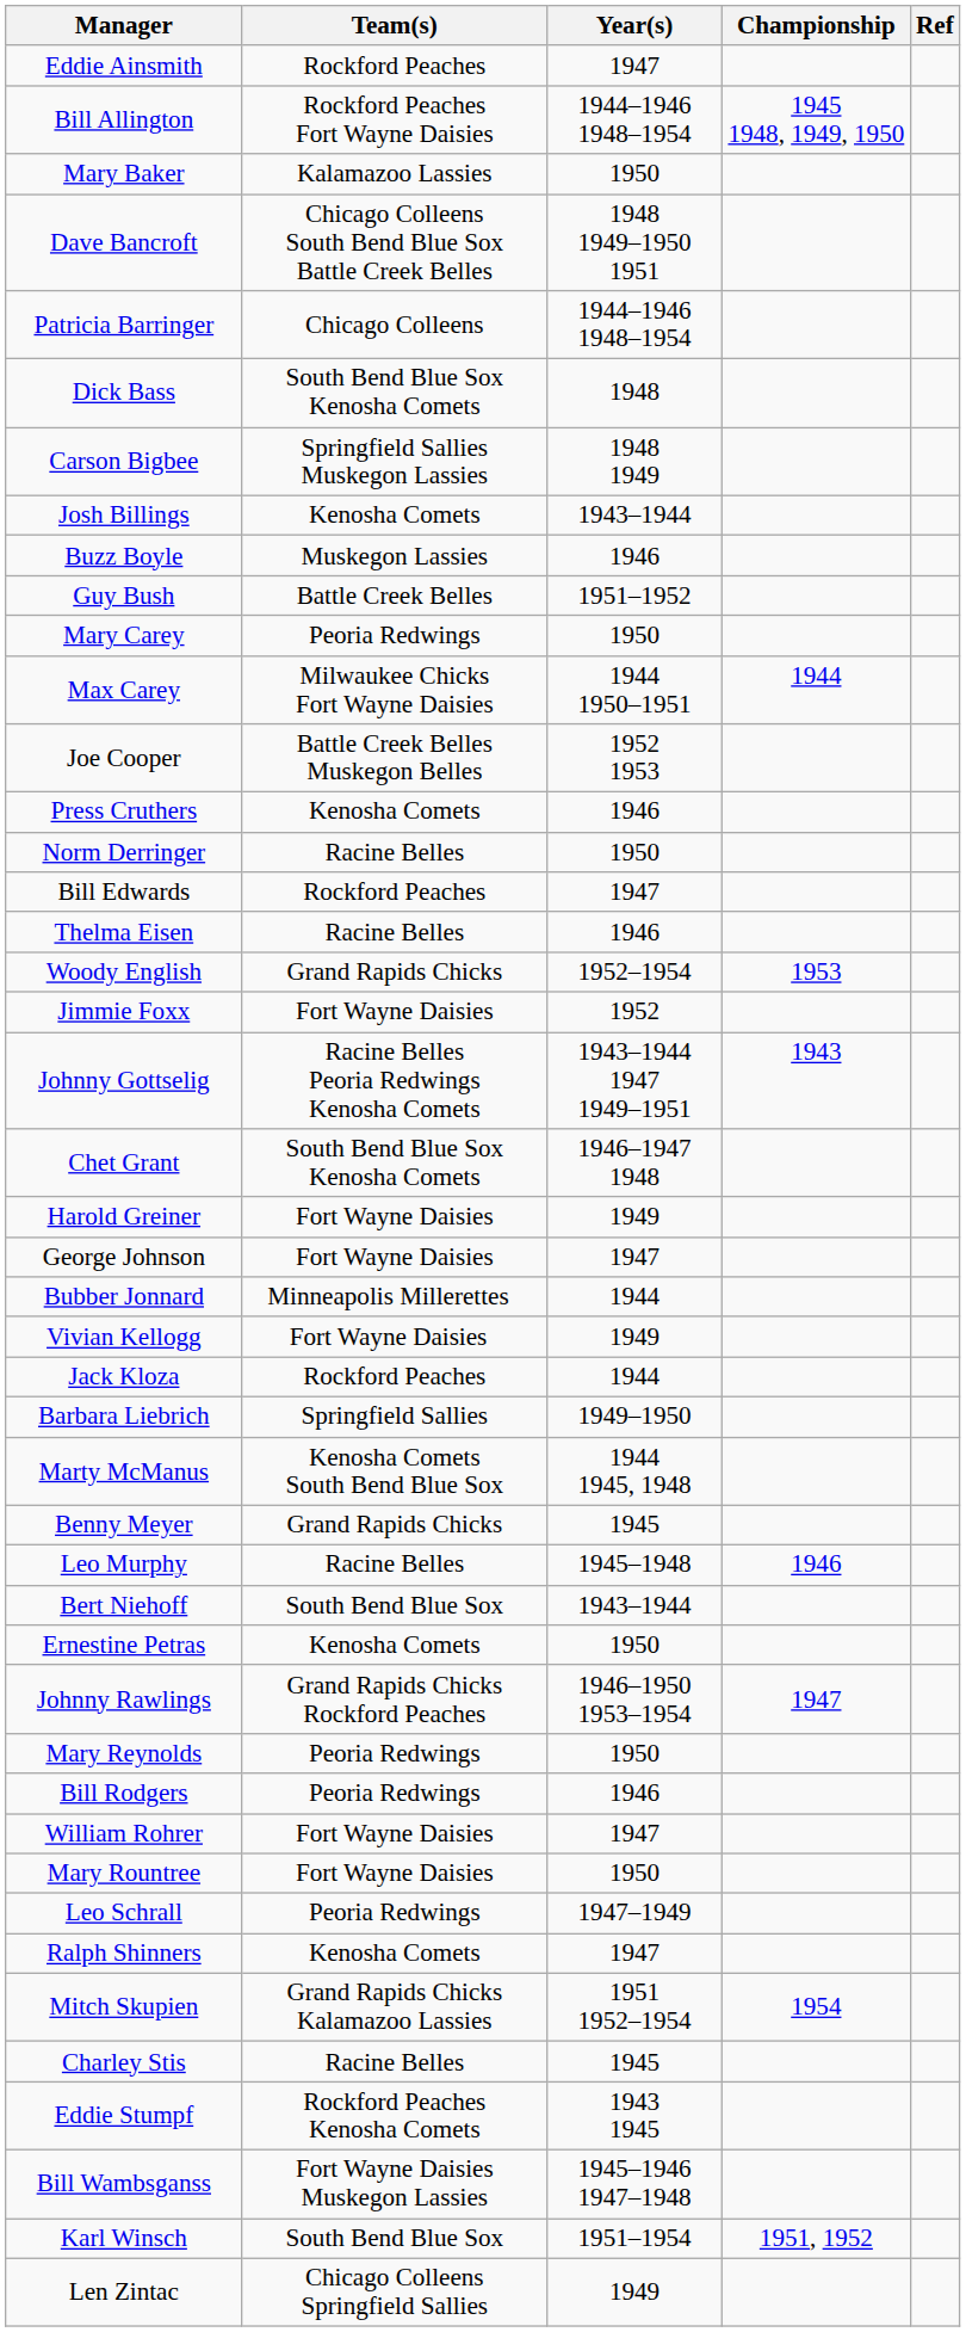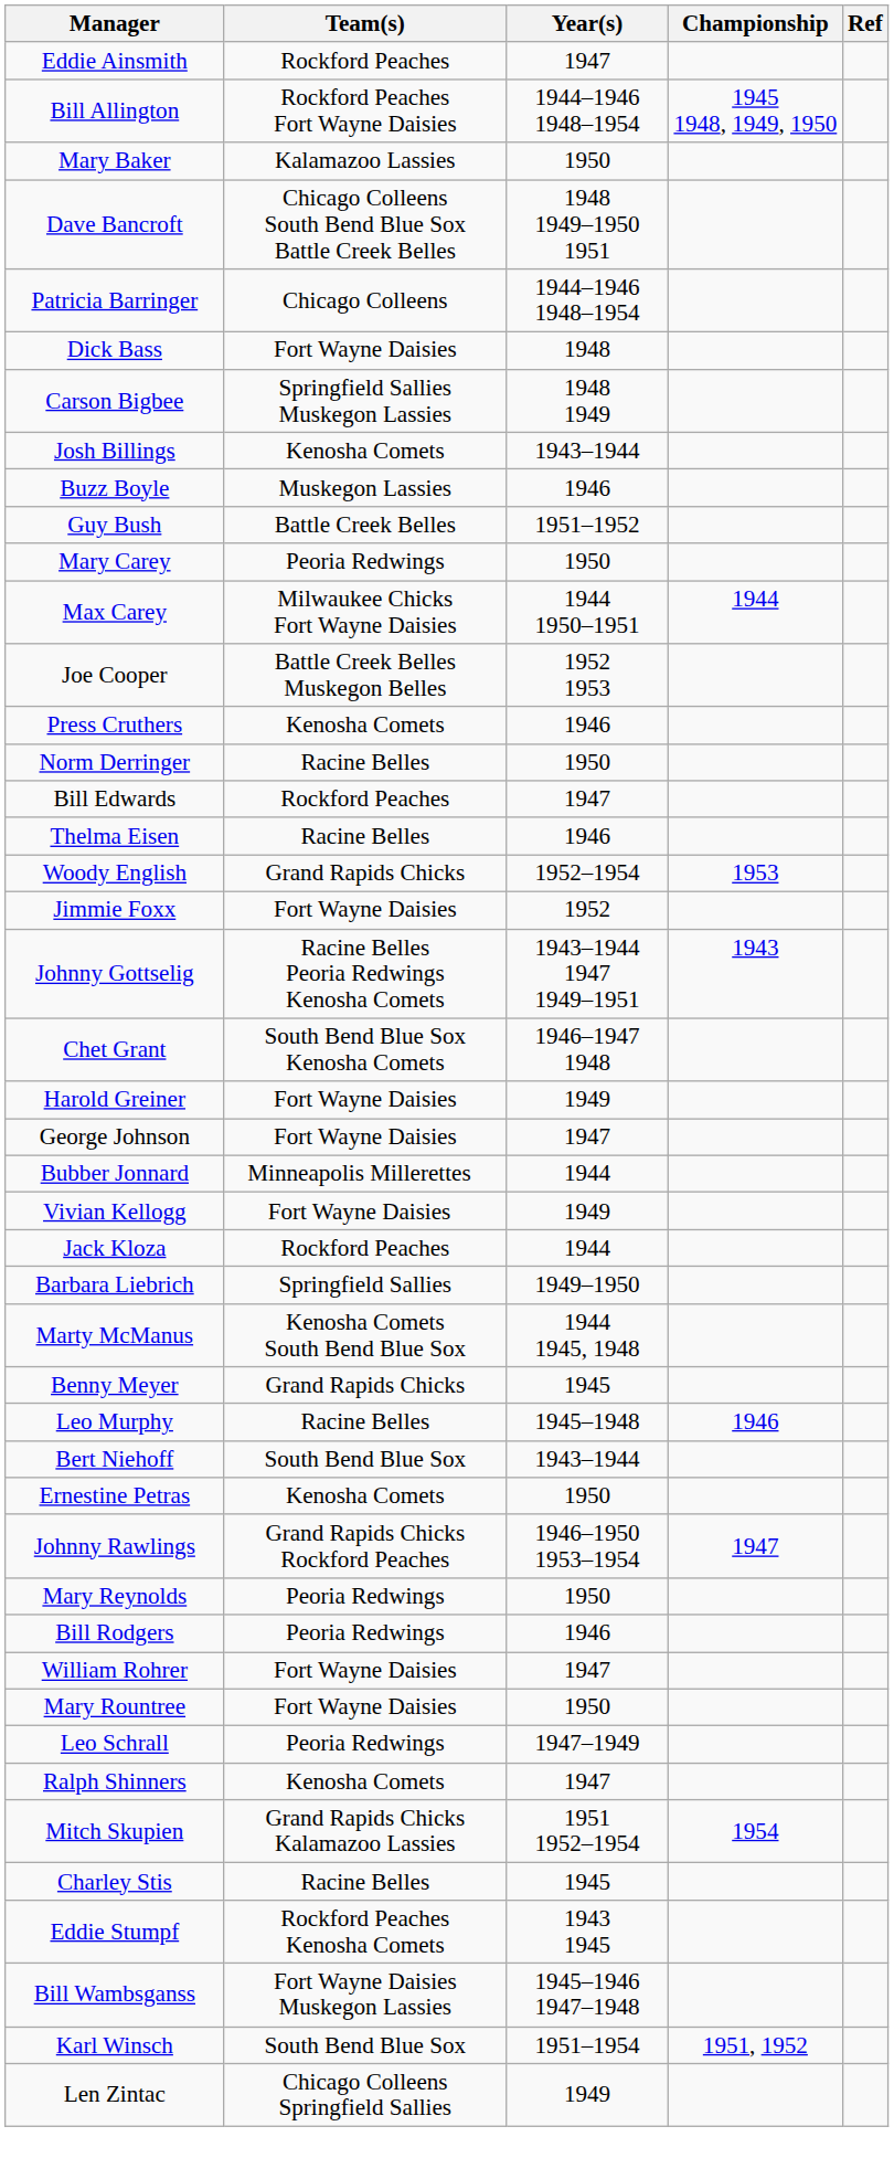 <table class="wikitable">
 <tr>
 <th>Manager</th>
 <th>Team(s)</th>
 <th>Year(s)</th>
 <th>Championship</th>
 <th>Ref</th>
 </tr>
 <tr align=center>
 <td><a href='#'>Eddie Ainsmith</a></td>
 <td align=center>Rockford Peaches</td>
 <td>1947</td>
 <td></td>
 <td></td>
 </tr>
 <tr align=center>
 <td><a href='#'>Bill Allington</a></td>
 <td align=center>Rockford Peaches<br>Fort Wayne Daisies</td>
 <td>1944–1946<br>1948–1954</td>
 <td><a href='#'>1945</a><br><a href='#'>1948</a>, <a href='#'>1949</a>, <a href='#'>1950</a><br></td>
 <td></td>
 </tr>
 <tr align=center>
 <td><a href='#'>Mary Baker</a></td>
 <td align=center>Kalamazoo Lassies</td>
 <td>1950</td>
 <td></td>
 <td></td>
 </tr>
 <tr align=center>
 <td><a href='#'>Dave Bancroft</a></td>
 <td align=center>Chicago Colleens<br>South Bend Blue Sox<br>Battle Creek Belles</td>
 <td>1948<br>1949–1950<br>1951</td>
 <td></td>
 <td></td>
 </tr>
 <tr align=center>
 <td><a href='#'>Patricia Barringer</a></td>
 <td align=center>Chicago Colleens</td>
 <td>1944–1946<br>1948–1954</td>
 <td></td>
 <td></td>
 </tr>
 <tr align=center>
 <td><a href='#'>Dick Bass</a></td>
-<td align=center>South Bend Blue Sox<br>Kenosha Comets</td>
+<td align=center>Fort Wayne Daisies</td>
 <td>1948</td>
 <td></td>
 <td></td>
 </tr>
 <tr align=center>
 <td><a href='#'>Carson Bigbee</a></td>
 <td align=center>Springfield Sallies<br>Muskegon Lassies</td>
 <td>1948<br>1949</td>
 <td></td>
 <td></td>
 </tr>
 <tr align=center>
 <td><a href='#'>Josh Billings</a></td>
 <td align=center>Kenosha Comets</td>
 <td>1943–1944</td>
 <td></td>
 <td></td>
 </tr>
 <tr align=center>
 <td><a href='#'>Buzz Boyle</a></td>
 <td align=center>Muskegon Lassies</td>
 <td>1946</td>
 <td></td>
 <td></td>
 </tr>
 <tr align=center>
 <td><a href='#'>Guy Bush</a></td>
 <td align=center>Battle Creek Belles</td>
 <td>1951–1952</td>
 <td></td>
 <td></td>
 </tr>
 <tr align=center>
 <td><a href='#'>Mary Carey</a></td>
 <td align=center>Peoria Redwings</td>
 <td>1950</td>
 <td></td>
 <td></td>
 </tr>
 <tr align=center>
 <td><a href='#'>Max Carey</a></td>
 <td align=center>Milwaukee Chicks<br>Fort Wayne Daisies</td>
 <td>1944<br>1950–1951</td>
 <td><a href='#'>1944</a><br>  </td>
 <td></td>
 </tr>
 <tr align=center>
 <td>Joe Cooper</td>
 <td align=center>Battle Creek Belles<br>Muskegon Belles</td>
 <td>1952<br>1953</td>
 <td></td>
 <td></td>
 </tr>
 <tr align=center>
 <td><a href='#'>Press Cruthers</a></td>
 <td align=center>Kenosha Comets</td>
 <td>1946</td>
 <td></td>
 <td></td>
 </tr>
 <tr align=center>
 <td><a href='#'>Norm Derringer</a></td>
 <td align=center>Racine Belles</td>
 <td>1950</td>
 <td></td>
 <td></td>
 </tr>
 <tr align=center>
 <td>Bill Edwards</td>
 <td align=center>Rockford Peaches</td>
 <td>1947</td>
 <td></td>
 <td></td>
 </tr>
 <tr align=center>
 <td><a href='#'>Thelma Eisen</a></td>
 <td align=center>Racine Belles</td>
 <td>1946</td>
 <td></td>
 <td></td>
 </tr>
 <tr align=center>
 <td><a href='#'>Woody English</a></td>
 <td align=center>Grand Rapids Chicks</td>
 <td>1952–1954</td>
 <td><a href='#'>1953</a></td>
 <td></td>
 </tr>
 <tr align=center>
 <td><a href='#'>Jimmie Foxx</a></td>
 <td align=center>Fort Wayne Daisies</td>
 <td>1952</td>
 <td></td>
 <td></td>
 </tr>
 <tr align=center>
 <td><a href='#'>Johnny Gottselig</a></td>
 <td align=center>Racine Belles<br>Peoria Redwings<br>Kenosha Comets</td>
 <td>1943–1944<br>1947<br>1949–1951</td>
 <td><a href='#'>1943</a> <br>   <br>  </td>
 <td></td>
 </tr>
 <tr align=center>
 <td><a href='#'>Chet Grant</a></td>
 <td align=center>South Bend Blue Sox<br>Kenosha Comets</td>
 <td>1946–1947<br>1948</td>
 <td></td>
 <td></td>
 </tr>
 <tr align=center>
 <td><a href='#'>Harold Greiner</a></td>
 <td align=center>Fort Wayne Daisies</td>
 <td>1949</td>
 <td></td>
 <td></td>
 </tr>
 <tr align=center>
 <td>George Johnson</td>
 <td align=center>Fort Wayne Daisies</td>
 <td>1947</td>
 <td></td>
 <td></td>
 </tr>
 <tr align=center>
 <td><a href='#'>Bubber Jonnard</a></td>
 <td align=center>Minneapolis Millerettes  </td>
 <td>1944</td>
 <td></td>
 <td></td>
 </tr>
 <tr align=center>
 <td><a href='#'>Vivian Kellogg</a></td>
 <td align=center>Fort Wayne Daisies  </td>
 <td>1949</td>
 <td></td>
 <td></td>
 </tr>
 <tr align=center>
 <td><a href='#'>Jack Kloza</a></td>
 <td align=center>Rockford Peaches</td>
 <td>1944</td>
 <td></td>
 <td></td>
 </tr>
 <tr align=center>
 <td><a href='#'>Barbara Liebrich</a></td>
 <td align=center>Springfield Sallies</td>
 <td>1949–1950</td>
 <td></td>
 <td></td>
 </tr>
 <tr align=center>
 <td><a href='#'>Marty McManus</a></td>
 <td align=center>Kenosha Comets<br>South Bend Blue Sox</td>
 <td>1944<br>1945, 1948</td>
 <td></td>
 <td></td>
 </tr>
 <tr align=center>
 <td><a href='#'>Benny Meyer</a></td>
 <td align=center>Grand Rapids Chicks</td>
 <td>1945</td>
 <td></td>
 <td></td>
 </tr>
 <tr align=center>
 <td><a href='#'>Leo Murphy</a></td>
 <td align=center>Racine Belles</td>
 <td>1945–1948</td>
 <td><a href='#'>1946</a></td>
 <td></td>
 </tr>
 <tr align=center>
 <td><a href='#'>Bert Niehoff</a></td>
 <td align=center>South Bend Blue Sox</td>
 <td>1943–1944</td>
 <td></td>
 <td></td>
 </tr>
 <tr align=center>
 <td><a href='#'>Ernestine Petras</a></td>
 <td align=center>Kenosha Comets</td>
 <td>1950</td>
 <td></td>
 <td></td>
 </tr>
 <tr align=center>
 <td><a href='#'>Johnny Rawlings</a></td>
 <td align=center>Grand Rapids Chicks<br>Rockford Peaches</td>
 <td>1946–1950<br>1953–1954</td>
 <td><a href='#'>1947</a><br></td>
 <td></td>
 </tr>
 <tr align=center>
 <td><a href='#'>Mary Reynolds</a></td>
 <td align=center>Peoria Redwings</td>
 <td>1950</td>
 <td></td>
 <td></td>
 </tr>
 <tr align=center>
 <td><a href='#'>Bill Rodgers</a></td>
 <td align=center>Peoria Redwings</td>
 <td>1946</td>
 <td></td>
 <td></td>
 </tr>
 <tr align=center>
 <td><a href='#'>William Rohrer</a></td>
 <td align=center>Fort Wayne Daisies</td>
 <td>1947</td>
 <td></td>
 <td></td>
 </tr>
 <tr align=center>
 <td><a href='#'>Mary Rountree</a></td>
 <td align=center>Fort Wayne Daisies</td>
 <td>1950</td>
 <td></td>
 <td></td>
 </tr>
 <tr align=center>
 <td><a href='#'>Leo Schrall</a></td>
 <td align=center>Peoria Redwings</td>
 <td>1947–1949</td>
 <td></td>
 <td></td>
 </tr>
 <tr align=center>
 <td><a href='#'>Ralph Shinners</a></td>
 <td align=center>Kenosha Comets</td>
 <td>1947</td>
 <td></td>
 <td></td>
 </tr>
 <tr align=center>
 <td><a href='#'>Mitch Skupien</a></td>
 <td align=center>Grand Rapids Chicks<br>Kalamazoo Lassies</td>
 <td>1951<br>1952–1954</td>
 <td><a href='#'>1954</a></td>
 <td></td>
 </tr>
 <tr align=center>
 <td><a href='#'>Charley Stis</a></td>
 <td align=center>Racine Belles</td>
 <td>1945</td>
 <td></td>
 <td></td>
 </tr>
 <tr align=center>
 <td><a href='#'>Eddie Stumpf</a></td>
 <td align=center>Rockford Peaches<br>Kenosha Comets</td>
 <td>1943<br>1945</td>
 <td></td>
 <td></td>
 </tr>
 <tr align=center>
 <td>    <a href='#'>Bill Wambsganss</a>    </td>
 <td align=center>Fort Wayne Daisies<br>Muskegon Lassies</td>
 <td>1945–1946<br>1947–1948</td>
 <td></td>
 <td></td>
 </tr>
 <tr align=center>
 <td><a href='#'>Karl Winsch</a></td>
 <td align=center>      South Bend Blue Sox      </td>
 <td>    1951–1954    </td>
 <td><a href='#'>1951</a>, <a href='#'>1952</a></td>
 <td></td>
 </tr>
 <tr align=center>
 <td>Len Zintac</td>
 <td align=center>Chicago Colleens<br>Springfield Sallies</td>
 <td>1949</td>
 <td></td>
 <td></td>
 </tr>
 </table>
